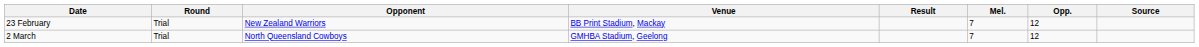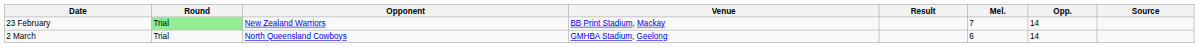 <table class="wikitable"  style="font-size:85%; width:100%;">
 <tr>
 <th>Date</th>
 <th>Round</th>
 <th>Opponent</th>
 <th>Venue</th>
 <th>Result</th>
 <th>Mel.</th>
 <th>Opp.</th>
 <th>Source</th>
 </tr>
 <tr>
 <td>23 February</td>
-<td>Trial</td>
+<td style="background: lightgreen;">Trial</td>
 <td> <a href='#'>New Zealand Warriors</a></td>
 <td><a href='#'>BB Print Stadium</a>, <a href='#'>Mackay</a></td>
 <td></td>
 <td>7</td>
-<td>12</td>
+<td>14</td>
 <td></td>
 </tr>
 <tr>
 <td>2 March</td>
 <td>Trial</td>
 <td> <a href='#'>North Queensland Cowboys</a></td>
 <td><a href='#'>GMHBA Stadium</a>, <a href='#'>Geelong</a></td>
 <td></td>
-<td>7</td>
-<td>12</td>
+<td>6</td>
+<td>14</td>
 <td></td>
 </tr>
 </table>
